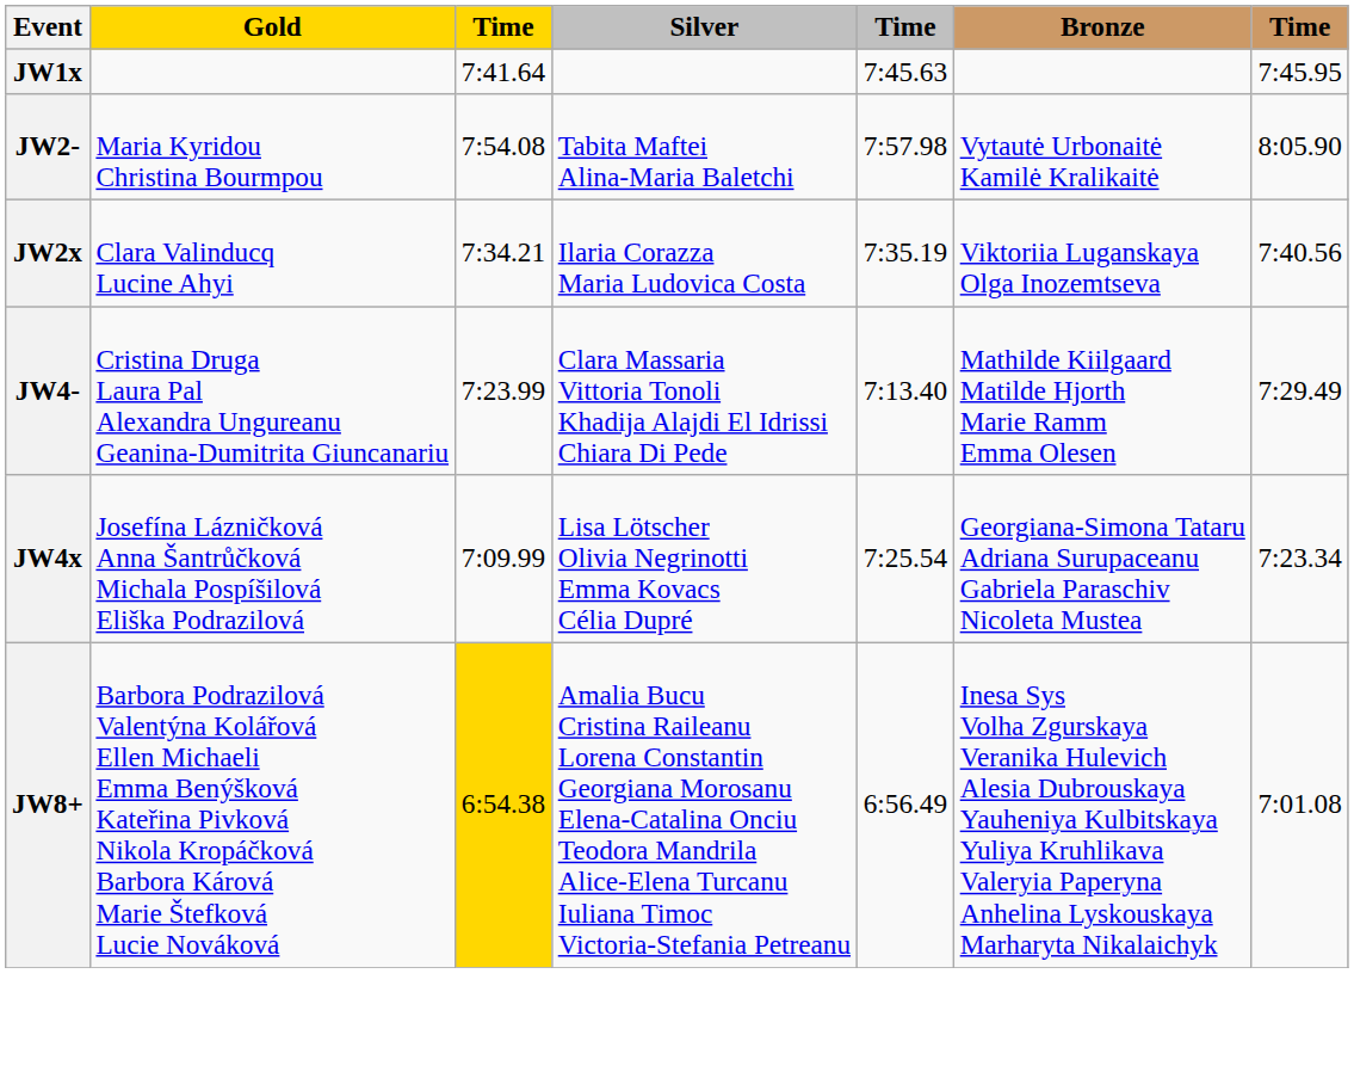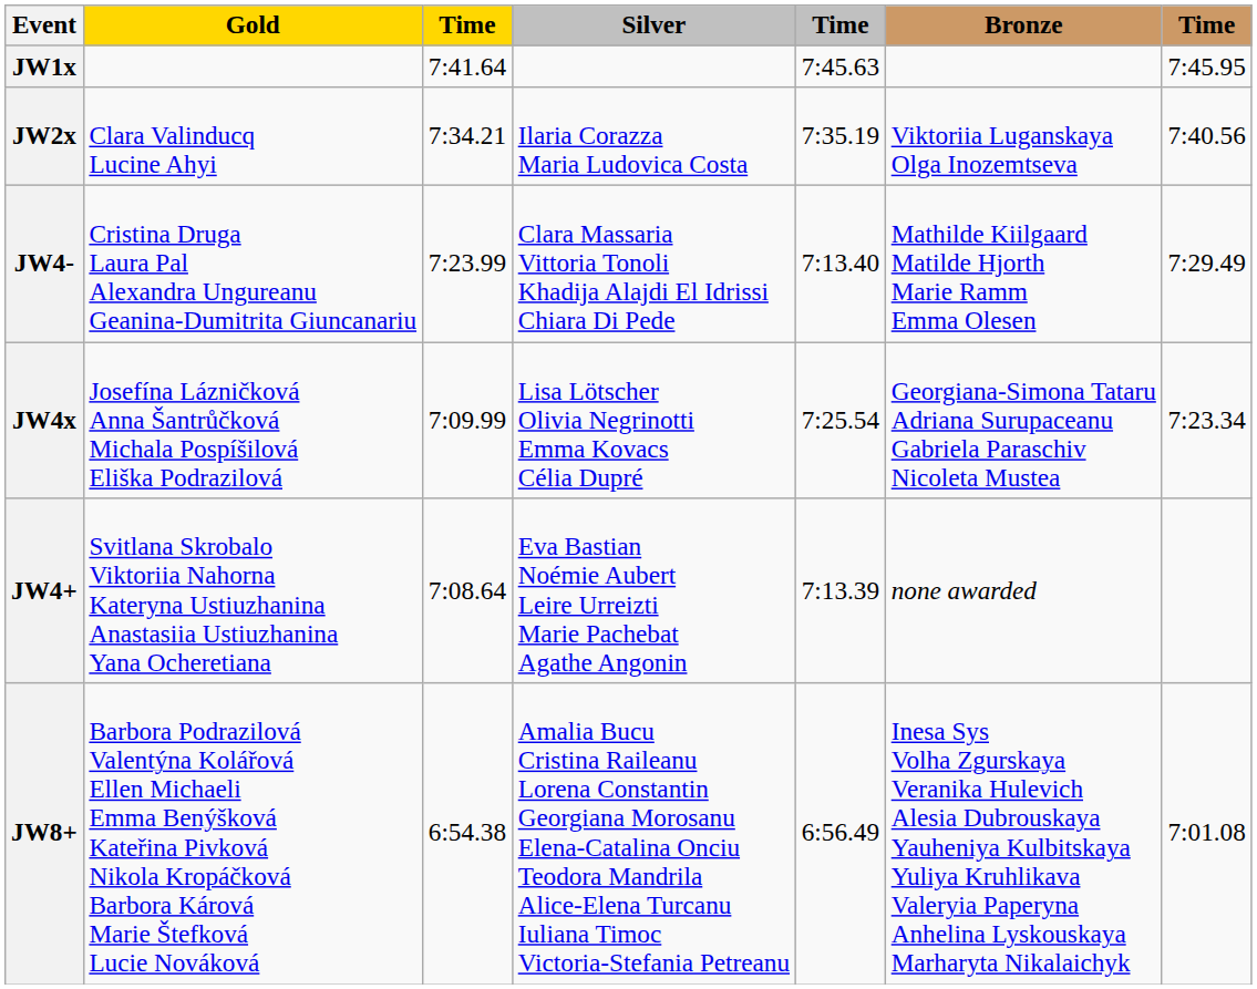 <table class="wikitable">
 <tr>
 <th scope="col">Event</th>
 <th scope="col" style="background:gold;">Gold</th>
 <th scope="col" style="background:gold;">Time</th>
 <th scope="col" style="background:silver;">Silver</th>
 <th scope="col" style="background:silver;">Time</th>
 <th scope="col" style="background:#c96;">Bronze</th>
 <th scope="col" style="background:#c96;">Time</th>
 </tr>
 <tr>
 <th scope="row">JW1x</th>
 <td></td>
 <td>7:41.64</td>
 <td></td>
 <td>7:45.63</td>
 <td></td>
 <td>7:45.95</td>
-</tr>
-<tr>
-<th scope="row">JW2-</th>
-<td><br><a href='#'>Maria Kyridou</a><br><a href='#'>Christina Bourmpou</a></td>
-<td>7:54.08</td>
-<td><br><a href='#'>Tabita Maftei</a><br><a href='#'>Alina-Maria Baletchi</a></td>
-<td>7:57.98</td>
-<td><br><a href='#'>Vytautė Urbonaitė</a><br><a href='#'>Kamilė Kralikaitė</a></td>
-<td>8:05.90</td>
 </tr>
 <tr>
 <th scope="row">JW2x</th>
 <td><br><a href='#'>Clara Valinducq</a><br><a href='#'>Lucine Ahyi</a></td>
 <td>7:34.21</td>
 <td><br><a href='#'>Ilaria Corazza</a><br><a href='#'>Maria Ludovica Costa</a></td>
 <td>7:35.19</td>
 <td><br><a href='#'>Viktoriia Luganskaya</a><br><a href='#'>Olga Inozemtseva</a></td>
 <td>7:40.56</td>
 </tr>
 <tr>
 <th scope="row">JW4-</th>
 <td><br><a href='#'>Cristina Druga</a><br><a href='#'>Laura Pal</a><br><a href='#'>Alexandra Ungureanu</a><br><a href='#'>Geanina-Dumitrita Giuncanariu</a></td>
 <td>7:23.99</td>
 <td><br><a href='#'>Clara Massaria</a><br><a href='#'>Vittoria Tonoli</a><br><a href='#'>Khadija Alajdi El Idrissi</a><br><a href='#'>Chiara Di Pede</a></td>
 <td>7:13.40</td>
 <td><br><a href='#'>Mathilde Kiilgaard</a><br><a href='#'>Matilde Hjorth</a><br><a href='#'>Marie Ramm</a><br><a href='#'>Emma Olesen</a></td>
 <td>7:29.49</td>
 </tr>
 <tr>
 <th scope="row">JW4x</th>
 <td><br><a href='#'>Josefína Lázničková</a><br><a href='#'>Anna Šantrůčková</a><br><a href='#'>Michala Pospíšilová</a><br><a href='#'>Eliška Podrazilová</a></td>
 <td>7:09.99</td>
 <td><br><a href='#'>Lisa Lötscher</a><br><a href='#'>Olivia Negrinotti</a><br><a href='#'>Emma Kovacs</a><br><a href='#'>Célia Dupré</a></td>
 <td>7:25.54</td>
 <td><br><a href='#'>Georgiana-Simona Tataru</a><br><a href='#'>Adriana Surupaceanu</a><br><a href='#'>Gabriela Paraschiv</a><br><a href='#'>Nicoleta Mustea</a></td>
 <td>7:23.34</td>
 </tr>
 <tr>
+<th scope="row">JW4+</th>
+<td><br><a href='#'>Svitlana Skrobalo</a><br><a href='#'>Viktoriia Nahorna</a><br><a href='#'>Kateryna Ustiuzhanina</a><br><a href='#'>Anastasiia Ustiuzhanina</a><br><a href='#'>Yana Ocheretiana</a></td>
+<td>7:08.64</td>
+<td><br><a href='#'>Eva Bastian</a><br><a href='#'>Noémie Aubert</a><br><a href='#'>Leire Urreizti</a><br><a href='#'>Marie Pachebat</a><br><a href='#'>Agathe Angonin</a></td>
+<td>7:13.39</td>
+<td><em>none awarded</em></td>
+<td></td>
+</tr>
+<tr>
 <th scope="row">JW8+</th>
 <td><br><a href='#'>Barbora Podrazilová</a><br><a href='#'>Valentýna Kolářová</a><br><a href='#'>Ellen Michaeli</a><br><a href='#'>Emma Benýšková</a><br><a href='#'>Kateřina Pivková</a><br><a href='#'>Nikola Kropáčková</a><br><a href='#'>Barbora Kárová</a><br><a href='#'>Marie Štefková</a><br><a href='#'>Lucie Nováková</a></td>
-<td style="background: gold;">6:54.38</td>
+<td>6:54.38</td>
 <td><br><a href='#'>Amalia Bucu</a><br><a href='#'>Cristina Raileanu</a><br><a href='#'>Lorena Constantin</a><br><a href='#'>Georgiana Morosanu</a><br><a href='#'>Elena-Catalina Onciu</a><br><a href='#'>Teodora Mandrila</a><br><a href='#'>Alice-Elena Turcanu</a><br><a href='#'>Iuliana Timoc</a><br><a href='#'>Victoria-Stefania Petreanu</a></td>
 <td>6:56.49</td>
 <td><br><a href='#'>Inesa Sys</a><br><a href='#'>Volha Zgurskaya</a><br><a href='#'>Veranika Hulevich</a><br><a href='#'>Alesia Dubrouskaya</a><br><a href='#'>Yauheniya Kulbitskaya</a><br><a href='#'>Yuliya Kruhlikava</a><br><a href='#'>Valeryia Paperyna</a><br><a href='#'>Anhelina Lyskouskaya</a><br><a href='#'>Marharyta Nikalaichyk</a></td>
 <td>7:01.08</td>
 </tr>
 </table>
